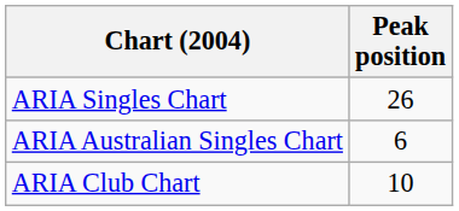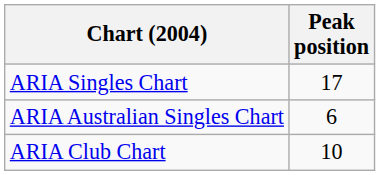 <table class="wikitable">
 <tr>
 <th align="left">Chart (2004)</th>
 <th align="left">Peak<br>position</th>
 </tr>
 <tr>
 <td align="left"><a href='#'>ARIA Singles Chart</a></td>
-<td align="center">26</td>
+<td align="center">17</td>
 </tr>
 <tr>
 <td align="left"><a href='#'>ARIA Australian Singles Chart</a></td>
 <td align="center">6</td>
 </tr>
 <tr>
 <td align="left"><a href='#'>ARIA Club Chart</a></td>
 <td align="center">10</td>
 </tr>
 </table>
